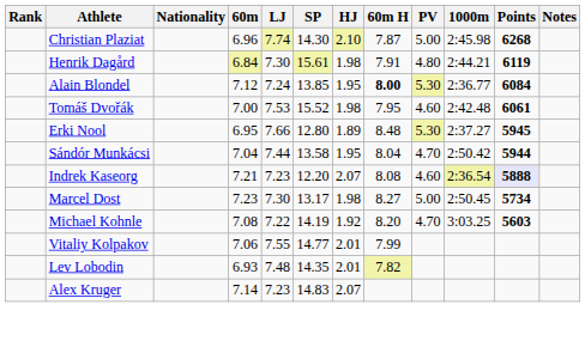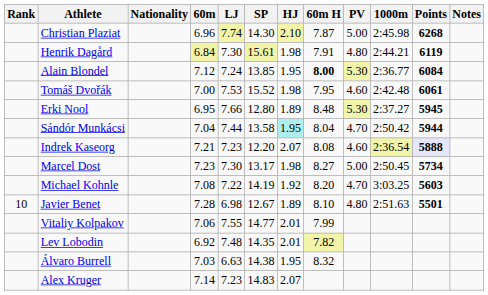 <table class="wikitable sortable" style=" text-align:center">
 <tr>
 <th>Rank</th>
 <th>Athlete</th>
 <th>Nationality</th>
 <th>60m</th>
 <th>LJ</th>
 <th>SP</th>
 <th>HJ</th>
 <th>60m H</th>
 <th>PV</th>
 <th>1000m</th>
 <th>Points</th>
 <th>Notes</th>
 </tr>
 <tr>
 <td></td>
 <td align=left><a href='#'>Christian Plaziat</a></td>
 <td align=left></td>
 <td>6.96</td>
 <td bgcolor=#F2F5A9>7.74</td>
 <td>14.30</td>
 <td bgcolor=#F2F5A9>2.10</td>
 <td>7.87</td>
 <td>5.00</td>
 <td>2:45.98</td>
 <td><strong>6268</strong></td>
 <td></td>
 </tr>
 <tr>
 <td></td>
 <td align=left><a href='#'>Henrik Dagård</a></td>
 <td align=left></td>
 <td bgcolor=#F2F5A9>6.84</td>
 <td>7.30</td>
 <td bgcolor=#F2F5A9>15.61</td>
 <td>1.98</td>
 <td>7.91</td>
 <td>4.80</td>
 <td>2:44.21</td>
 <td><strong>6119</strong></td>
 <td></td>
 </tr>
 <tr>
 <td></td>
 <td align=left><a href='#'>Alain Blondel</a></td>
 <td align=left></td>
 <td>7.12</td>
 <td>7.24</td>
 <td>13.85</td>
 <td>1.95</td>
 <td><strong>8.00</strong></td>
 <td bgcolor=#F2F5A9>5.30</td>
 <td>2:36.77</td>
 <td><strong>6084</strong></td>
 <td></td>
 </tr>
 <tr>
 <td></td>
 <td align=left><a href='#'>Tomáš Dvořák</a></td>
 <td align=left></td>
 <td>7.00</td>
 <td>7.53</td>
 <td>15.52</td>
 <td>1.98</td>
 <td>7.95</td>
 <td>4.60</td>
 <td>2:42.48</td>
 <td><strong>6061</strong></td>
 <td></td>
 </tr>
 <tr>
 <td></td>
 <td align=left><a href='#'>Erki Nool</a></td>
 <td align=left></td>
 <td>6.95</td>
 <td>7.66</td>
 <td>12.80</td>
 <td>1.89</td>
 <td>8.48</td>
 <td bgcolor=#F2F5A9>5.30</td>
 <td>2:37.27</td>
 <td><strong>5945</strong></td>
 <td></td>
 </tr>
 <tr>
 <td></td>
 <td align=left><a href='#'>Sándór Munkácsi</a></td>
 <td align=left></td>
 <td>7.04</td>
 <td>7.44</td>
 <td>13.58</td>
-<td>1.95</td>
+<td style="background: paleturquoise;">1.95</td>
 <td>8.04</td>
 <td>4.70</td>
 <td>2:50.42</td>
 <td><strong>5944</strong></td>
 <td></td>
 </tr>
 <tr>
 <td></td>
 <td align=left><a href='#'>Indrek Kaseorg</a></td>
 <td align=left></td>
 <td>7.21</td>
 <td>7.23</td>
 <td>12.20</td>
 <td>2.07</td>
 <td>8.08</td>
 <td>4.60</td>
 <td bgcolor=#F2F5A9>2:36.54</td>
 <td style="background: lavender;"><strong>5888</strong></td>
 <td></td>
 </tr>
 <tr>
 <td></td>
 <td align=left><a href='#'>Marcel Dost</a></td>
 <td align=left></td>
 <td>7.23</td>
 <td>7.30</td>
 <td>13.17</td>
 <td>1.98</td>
 <td>8.27</td>
 <td>5.00</td>
 <td>2:50.45</td>
 <td><strong>5734</strong></td>
 <td></td>
 </tr>
 <tr>
 <td></td>
 <td align=left><a href='#'>Michael Kohnle</a></td>
 <td align=left></td>
 <td>7.08</td>
 <td>7.22</td>
 <td>14.19</td>
 <td>1.92</td>
 <td>8.20</td>
 <td>4.70</td>
 <td>3:03.25</td>
 <td><strong>5603</strong></td>
 <td></td>
 </tr>
 <tr>
+<td>10</td>
+<td align=left><a href='#'>Javier Benet</a></td>
+<td align=left></td>
+<td>7.28</td>
+<td>6.98</td>
+<td>12.67</td>
+<td>1.89</td>
+<td>8.10</td>
+<td>4.80</td>
+<td>2:51.63</td>
+<td><strong>5501</strong></td>
+<td></td>
+</tr>
+<tr>
 <td></td>
 <td align=left><a href='#'>Vitaliy Kolpakov</a></td>
 <td align=left></td>
 <td>7.06</td>
 <td>7.55</td>
 <td>14.77</td>
 <td>2.01</td>
 <td>7.99</td>
 <td></td>
 <td></td>
 <td><strong></strong></td>
 <td></td>
 </tr>
 <tr>
 <td></td>
 <td align=left><a href='#'>Lev Lobodin</a></td>
 <td align=left></td>
-<td>6.93</td>
+<td>6.92</td>
 <td>7.48</td>
 <td>14.35</td>
 <td>2.01</td>
 <td bgcolor=#F2F5A9>7.82</td>
+<td></td>
+<td></td>
+<td><strong></strong></td>
+<td></td>
+</tr>
+<tr>
+<td></td>
+<td align=left><a href='#'>Álvaro Burrell</a></td>
+<td align=left></td>
+<td>7.03</td>
+<td>6.63</td>
+<td>14.38</td>
+<td>1.95</td>
+<td>8.32</td>
 <td></td>
 <td></td>
 <td><strong></strong></td>
 <td></td>
 </tr>
 <tr>
 <td></td>
 <td align=left><a href='#'>Alex Kruger</a></td>
 <td align=left></td>
 <td>7.14</td>
 <td>7.23</td>
 <td>14.83</td>
 <td>2.07</td>
 <td></td>
 <td></td>
 <td></td>
 <td><strong></strong></td>
 <td></td>
 </tr>
 </table>
